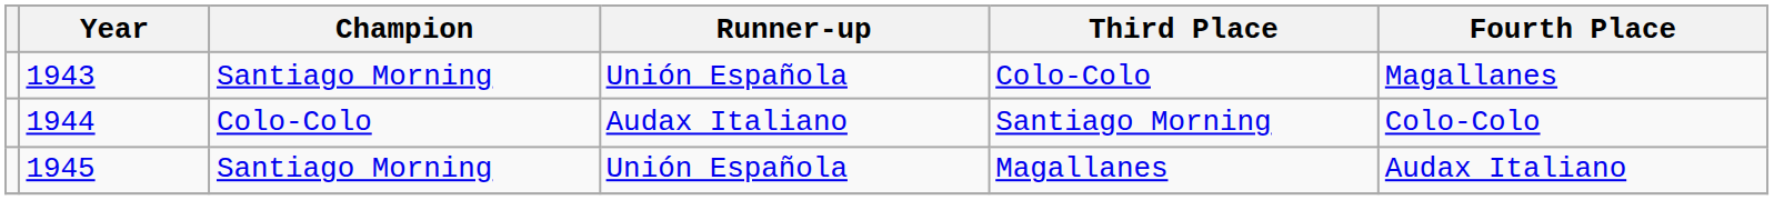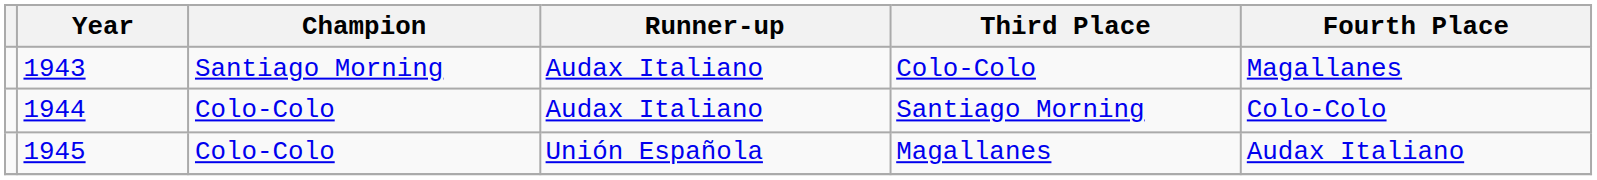 <table class="wikitable sortable" style="text-align:left">
 <tr>
 <th width=></th>
 <th width=80px>Year</th>
 <th width=170px>Champion</th>
 <th width=170px>Runner-up</th>
 <th width=170px>Third Place</th>
 <th width=170px>Fourth Place</th>
 </tr>
 <tr ---->
 <td></td>
 <td><a href='#'>1943</a></td>
 <td><a href='#'>Santiago Morning</a></td>
-<td><a href='#'>Unión Española</a></td>
+<td><a href='#'>Audax Italiano</a></td>
 <td><a href='#'>Colo-Colo</a></td>
 <td><a href='#'>Magallanes</a></td>
 </tr>
 <tr ---->
 <td></td>
 <td><a href='#'>1944</a></td>
 <td><a href='#'>Colo-Colo</a></td>
 <td><a href='#'>Audax Italiano</a></td>
 <td><a href='#'>Santiago Morning</a></td>
 <td><a href='#'>Colo-Colo</a></td>
 </tr>
 <tr ---->
 <td></td>
 <td><a href='#'>1945</a></td>
-<td><a href='#'>Santiago Morning</a></td>
+<td><a href='#'>Colo-Colo</a></td>
 <td><a href='#'>Unión Española</a></td>
 <td><a href='#'>Magallanes</a></td>
 <td><a href='#'>Audax Italiano</a></td>
 </tr>
 <tr ---->
 </tr>
 </table>
